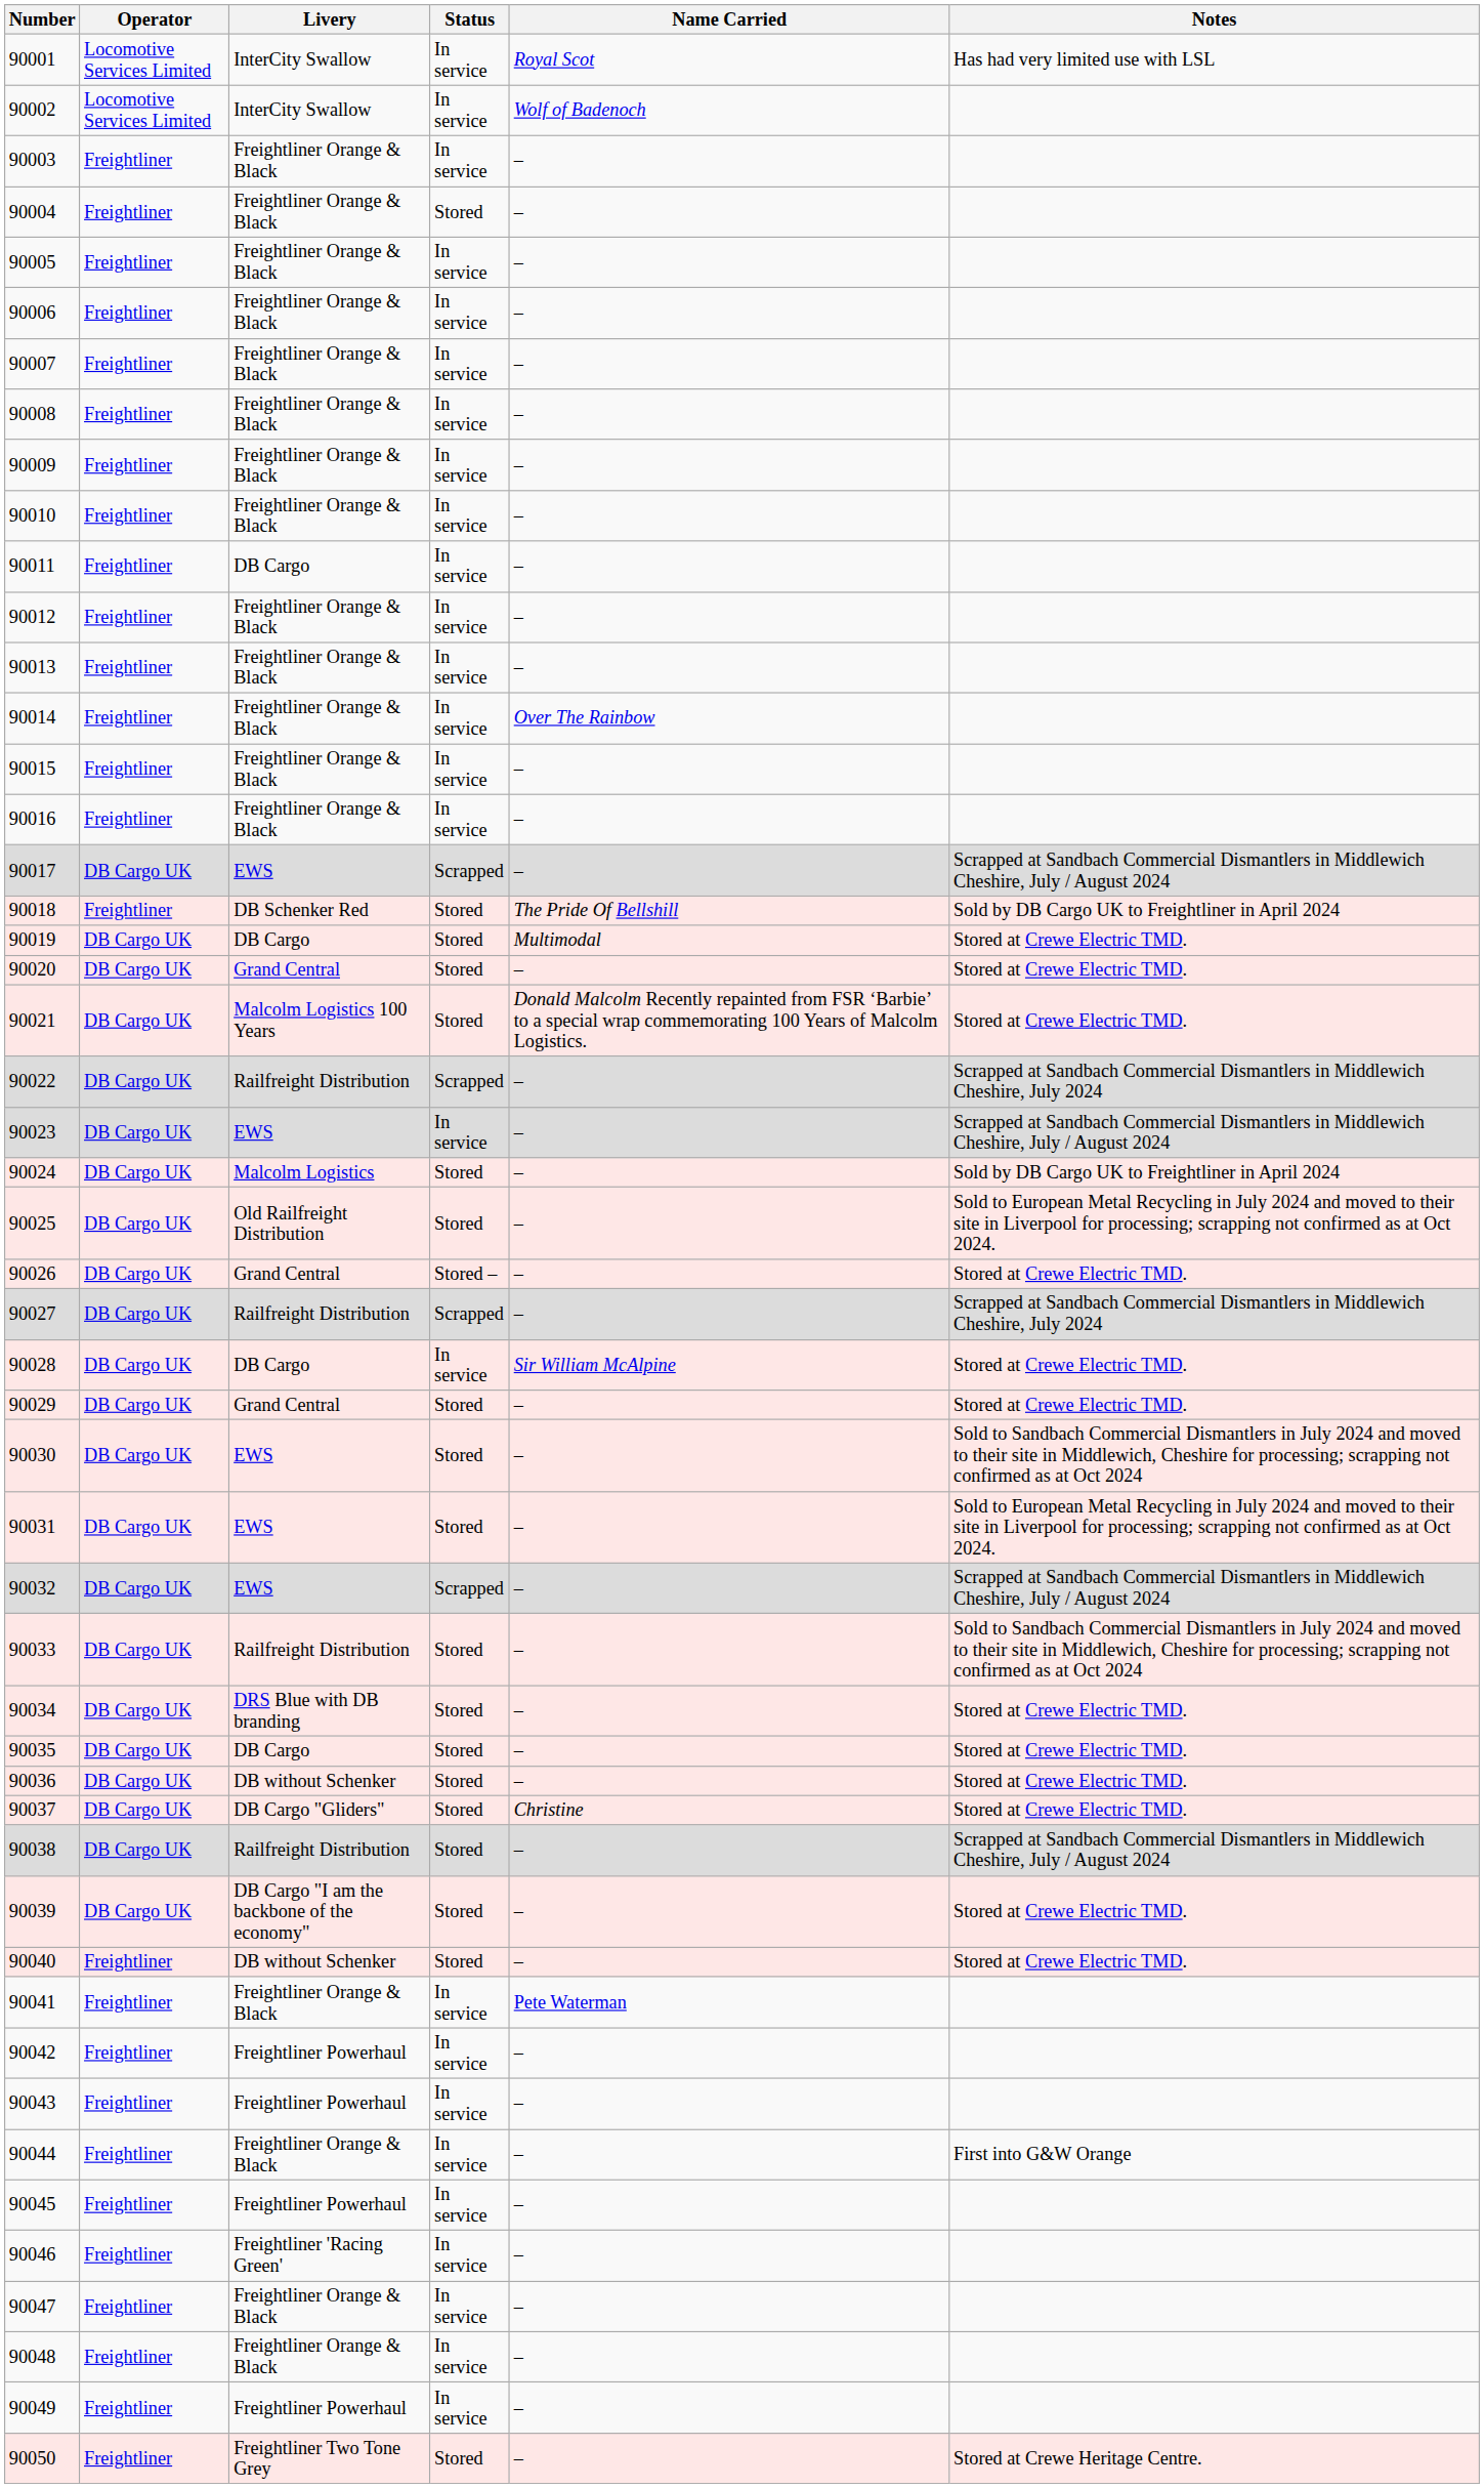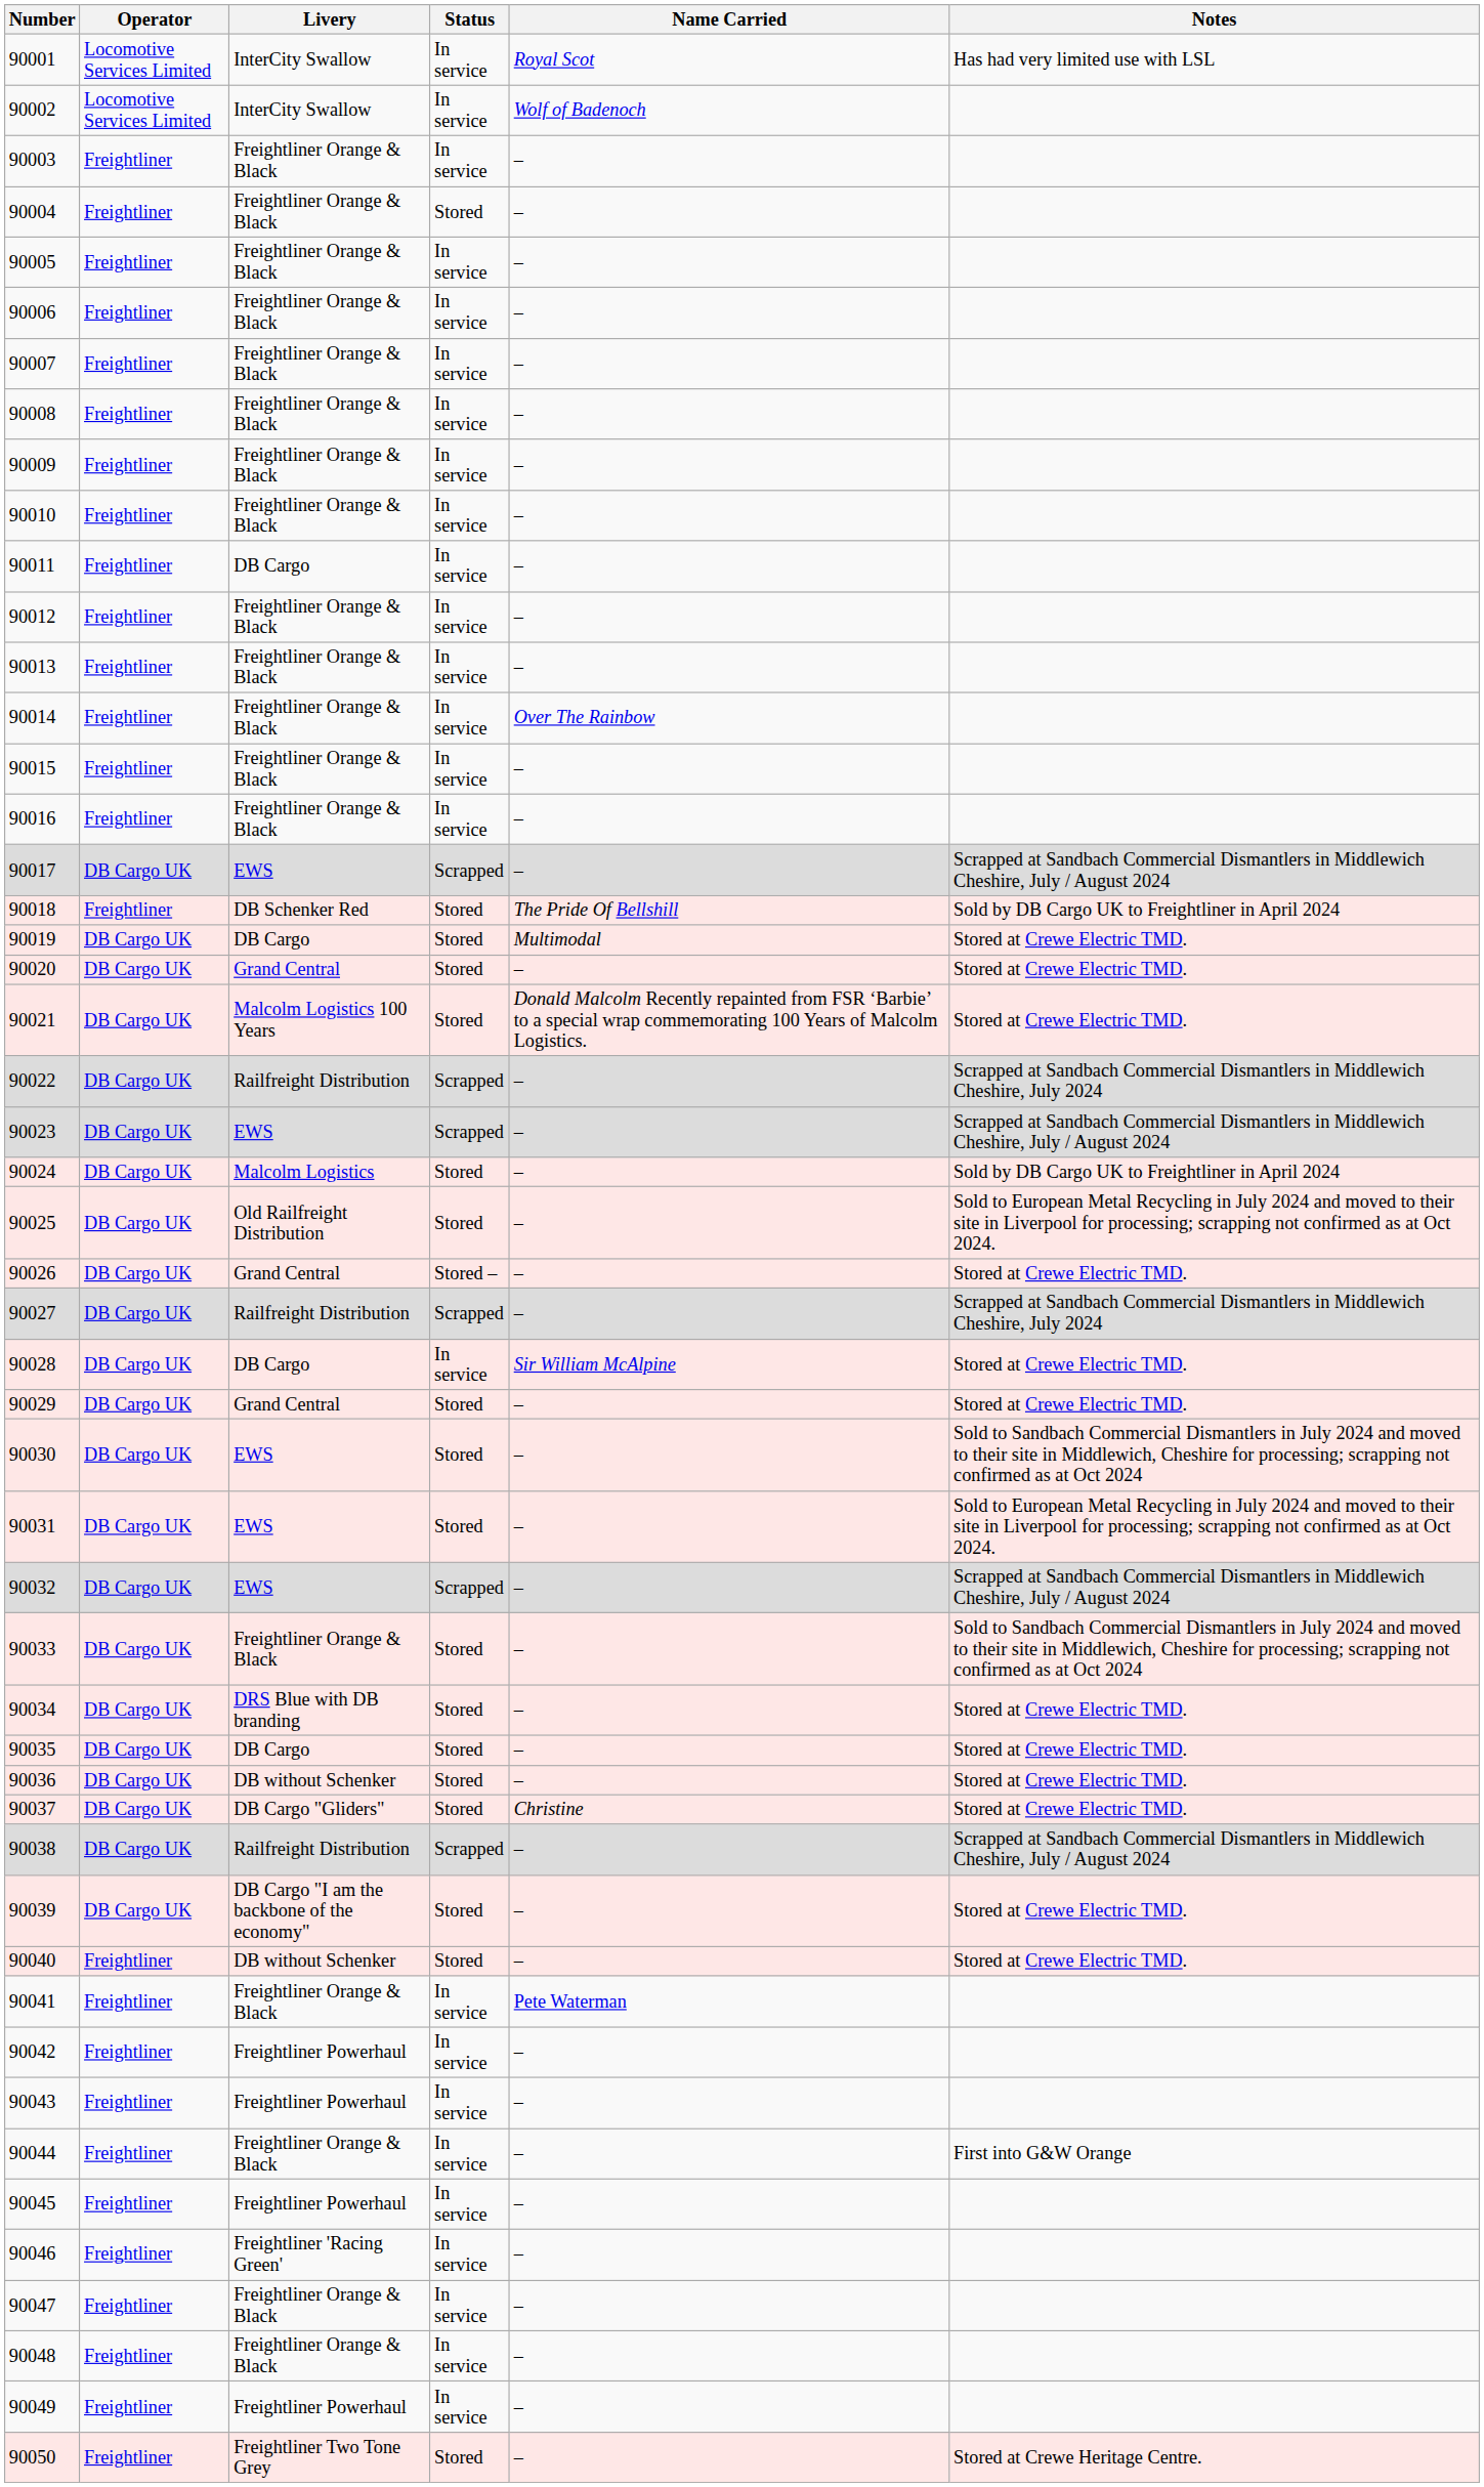 <table class="wikitable sortable mw-collapsible" width="100%">
 <tr>
 <th>Number</th>
 <th>Operator</th>
 <th>Livery</th>
 <th>Status</th>
 <th>Name Carried</th>
 <th>Notes</th>
 </tr>
 <tr>
 <td>90001</td>
 <td><a href='#'>Locomotive Services Limited</a></td>
 <td>InterCity Swallow</td>
 <td>In service</td>
 <td><em><a href='#'>Royal Scot</a></em></td>
 <td>Has had very limited use with LSL</td>
 </tr>
 <tr>
 <td>90002</td>
 <td><a href='#'>Locomotive Services Limited</a></td>
 <td>InterCity Swallow</td>
 <td>In service</td>
 <td><em><a href='#'>Wolf of Badenoch</a></em></td>
 <td></td>
 </tr>
 <tr>
 <td>90003</td>
 <td><a href='#'>Freightliner</a></td>
 <td>Freightliner Orange & Black</td>
 <td>In service</td>
 <td>–</td>
 <td></td>
 </tr>
 <tr>
 <td>90004</td>
 <td><a href='#'>Freightliner</a></td>
 <td>Freightliner Orange & Black </td>
 <td>Stored</td>
 <td>–</td>
 <td></td>
 </tr>
 <tr>
 <td>90005</td>
 <td><a href='#'>Freightliner</a></td>
 <td>Freightliner Orange & Black </td>
 <td>In service</td>
 <td>–</td>
 <td></td>
 </tr>
 <tr>
 <td>90006</td>
 <td><a href='#'>Freightliner</a></td>
 <td>Freightliner Orange & Black </td>
 <td>In service</td>
 <td>–</td>
 <td></td>
 </tr>
 <tr>
 <td>90007</td>
 <td><a href='#'>Freightliner</a></td>
 <td>Freightliner Orange & Black </td>
 <td>In service</td>
 <td>–</td>
 <td></td>
 </tr>
 <tr>
 <td>90008</td>
 <td><a href='#'>Freightliner</a></td>
 <td>Freightliner Orange & Black</td>
 <td>In service</td>
 <td>–</td>
 <td></td>
 </tr>
 <tr>
 <td>90009</td>
 <td><a href='#'>Freightliner</a></td>
 <td>Freightliner Orange & Black </td>
 <td>In service</td>
 <td>–</td>
 <td></td>
 </tr>
 <tr>
 <td>90010</td>
 <td><a href='#'>Freightliner</a></td>
 <td>Freightliner Orange & Black</td>
 <td>In service</td>
 <td>–</td>
 <td></td>
 </tr>
 <tr>
 <td>90011</td>
 <td><a href='#'>Freightliner</a></td>
 <td>DB Cargo</td>
 <td>In service</td>
 <td>–</td>
 <td></td>
 </tr>
 <tr>
 <td>90012</td>
 <td><a href='#'>Freightliner</a></td>
 <td>Freightliner Orange & Black </td>
 <td>In service</td>
 <td>–</td>
 <td></td>
 </tr>
 <tr>
 <td>90013</td>
 <td><a href='#'>Freightliner</a></td>
 <td>Freightliner Orange & Black</td>
 <td>In service</td>
 <td>–</td>
 <td></td>
 </tr>
 <tr>
 <td>90014</td>
 <td><a href='#'>Freightliner</a></td>
 <td>Freightliner Orange & Black</td>
 <td>In service</td>
 <td><em><a href='#'>Over The Rainbow</a></em></td>
 <td></td>
 </tr>
 <tr>
 <td>90015</td>
 <td><a href='#'>Freightliner</a></td>
 <td>Freightliner Orange & Black</td>
 <td>In service</td>
 <td>–</td>
 <td></td>
 </tr>
 <tr>
 <td>90016</td>
 <td><a href='#'>Freightliner</a></td>
 <td>Freightliner Orange & Black</td>
 <td>In service</td>
 <td>–</td>
 <td></td>
 </tr>
 <tr bgcolor=#DCDCDC>
 <td>90017</td>
 <td><a href='#'>DB Cargo UK</a></td>
 <td><a href='#'>EWS</a></td>
 <td>Scrapped</td>
 <td>–</td>
 <td>Scrapped at Sandbach Commercial Dismantlers in Middlewich Cheshire, July / August 2024</td>
 </tr>
 <tr bgcolor=#fee7e6>
 <td>90018</td>
 <td><a href='#'>Freightliner</a></td>
 <td>DB Schenker Red</td>
 <td>Stored</td>
 <td><em>The Pride Of <a href='#'>Bellshill</a></em></td>
 <td>Sold by DB Cargo UK to Freightliner in April 2024</td>
 </tr>
 <tr bgcolor=#fee7e6>
 <td>90019</td>
 <td><a href='#'>DB Cargo UK</a></td>
 <td>DB Cargo</td>
 <td>Stored</td>
 <td><em>Multimodal</em></td>
 <td>Stored at <a href='#'>Crewe Electric TMD</a>.</td>
 </tr>
 <tr bgcolor=#fee7e6>
 <td>90020</td>
 <td><a href='#'>DB Cargo UK</a></td>
 <td><a href='#'>Grand Central</a></td>
 <td>Stored</td>
 <td>–</td>
 <td>Stored at <a href='#'>Crewe Electric TMD</a>.</td>
 </tr>
 <tr bgcolor=#fee7e6>
 <td>90021</td>
 <td><a href='#'>DB Cargo UK</a></td>
 <td><a href='#'>Malcolm Logistics</a> 100 Years</td>
 <td>Stored</td>
 <td><em>Donald Malcolm</em> Recently repainted from FSR ‘Barbie’ to a special wrap commemorating 100 Years of Malcolm Logistics.</td>
 <td>Stored at <a href='#'>Crewe Electric TMD</a>.</td>
 </tr>
 <tr bgcolor=#DCDCDC>
 <td>90022</td>
 <td><a href='#'>DB Cargo UK</a></td>
 <td>Railfreight Distribution</td>
 <td>Scrapped</td>
 <td>–</td>
 <td>Scrapped at Sandbach Commercial Dismantlers in Middlewich Cheshire, July 2024</td>
 </tr>
 <tr bgcolor=#DCDCDC>
 <td>90023</td>
 <td><a href='#'>DB Cargo UK</a></td>
 <td><a href='#'>EWS</a></td>
-<td>In service</td>
+<td>Scrapped</td>
 <td>–</td>
 <td>Scrapped at Sandbach Commercial Dismantlers in Middlewich Cheshire, July / August 2024</td>
 </tr>
 <tr bgcolor=#fee7e6>
 <td>90024</td>
 <td><a href='#'>DB Cargo UK</a></td>
 <td><a href='#'>Malcolm Logistics</a></td>
 <td>Stored</td>
 <td>–</td>
 <td>Sold by DB Cargo UK to Freightliner in April 2024</td>
 </tr>
 <tr bgcolor=#fee7e6>
 <td>90025</td>
 <td><a href='#'>DB Cargo UK</a></td>
 <td>Old Railfreight Distribution</td>
 <td>Stored</td>
 <td>–</td>
 <td>Sold to European Metal Recycling  in July 2024 and moved to their site in Liverpool for processing; scrapping not confirmed as at Oct 2024.</td>
 </tr>
 <tr bgcolor=#fee7e6>
 <td>90026</td>
 <td><a href='#'>DB Cargo UK</a></td>
 <td>Grand Central</td>
 <td>Stored –</td>
 <td>–</td>
 <td>Stored at <a href='#'>Crewe Electric TMD</a>.</td>
 </tr>
 <tr bgcolor=#DCDCDC>
 <td>90027</td>
 <td><a href='#'>DB Cargo UK</a></td>
 <td>Railfreight Distribution</td>
 <td>Scrapped</td>
 <td>–</td>
 <td>Scrapped at Sandbach Commercial Dismantlers in Middlewich Cheshire, July 2024</td>
 </tr>
 <tr bgcolor=#fee7e6>
 <td>90028</td>
 <td><a href='#'>DB Cargo UK</a></td>
 <td>DB Cargo</td>
 <td>In service</td>
 <td><em><a href='#'>Sir William McAlpine</a></em></td>
 <td>Stored at <a href='#'>Crewe Electric TMD</a>.</td>
 </tr>
 <tr bgcolor=#fee7e6>
 <td>90029</td>
 <td><a href='#'>DB Cargo UK</a></td>
 <td>Grand Central</td>
 <td>Stored</td>
 <td>–</td>
 <td>Stored at <a href='#'>Crewe Electric TMD</a>.</td>
 </tr>
 <tr bgcolor=#fee7e6>
 <td>90030</td>
 <td><a href='#'>DB Cargo UK</a></td>
 <td><a href='#'>EWS</a></td>
 <td>Stored</td>
 <td>–</td>
 <td>Sold to Sandbach Commercial Dismantlers in July 2024 and moved to their site in Middlewich, Cheshire for processing; scrapping not confirmed as at Oct 2024</td>
 </tr>
 <tr bgcolor=#fee7e6>
 <td>90031</td>
 <td><a href='#'>DB Cargo UK</a></td>
 <td><a href='#'>EWS</a></td>
 <td>Stored</td>
 <td>–</td>
 <td>Sold to European Metal Recycling  in July 2024 and moved to their site in Liverpool for processing; scrapping not confirmed as at Oct 2024.</td>
 </tr>
 <tr bgcolor=#DCDCDC>
 <td>90032</td>
 <td><a href='#'>DB Cargo UK</a></td>
 <td><a href='#'>EWS</a></td>
 <td>Scrapped</td>
 <td>–</td>
 <td>Scrapped at Sandbach Commercial Dismantlers in Middlewich Cheshire, July / August 2024</td>
 </tr>
 <tr bgcolor=#fee7e6>
 <td>90033</td>
 <td><a href='#'>DB Cargo UK</a></td>
-<td>Railfreight Distribution</td>
+<td>Freightliner Orange & Black</td>
 <td>Stored</td>
 <td>–</td>
 <td>Sold to Sandbach Commercial Dismantlers in July 2024 and moved to their site in Middlewich, Cheshire for processing; scrapping not confirmed as at Oct 2024</td>
 </tr>
 <tr bgcolor=#fee7e6>
 <td>90034</td>
 <td><a href='#'>DB Cargo UK</a></td>
 <td><a href='#'>DRS</a> Blue with DB branding</td>
 <td>Stored</td>
 <td>–</td>
 <td>Stored at <a href='#'>Crewe Electric TMD</a>.</td>
 </tr>
 <tr bgcolor=#fee7e6>
 <td>90035</td>
 <td><a href='#'>DB Cargo UK</a></td>
 <td>DB Cargo</td>
 <td>Stored</td>
 <td>–</td>
 <td>Stored at <a href='#'>Crewe Electric TMD</a>.</td>
 </tr>
 <tr bgcolor=#fee7e6>
 <td>90036</td>
 <td><a href='#'>DB Cargo UK</a></td>
 <td>DB without Schenker</td>
 <td>Stored</td>
 <td>–</td>
 <td>Stored at <a href='#'>Crewe Electric TMD</a>.</td>
 </tr>
 <tr bgcolor=#fee7e6>
 <td>90037</td>
 <td><a href='#'>DB Cargo UK</a></td>
 <td>DB Cargo "Gliders"</td>
 <td>Stored</td>
 <td><em>Christine</em></td>
 <td>Stored at <a href='#'>Crewe Electric TMD</a>.</td>
 </tr>
 <tr bgcolor=#DCDCDC>
 <td>90038</td>
 <td><a href='#'>DB Cargo UK</a></td>
 <td>Railfreight Distribution</td>
-<td>Stored</td>
+<td>Scrapped</td>
 <td>–</td>
 <td>Scrapped at Sandbach Commercial Dismantlers in Middlewich Cheshire, July / August 2024</td>
 </tr>
 <tr bgcolor=#fee7e6>
 <td>90039</td>
 <td><a href='#'>DB Cargo UK</a></td>
 <td>DB Cargo "I am the backbone of the economy"</td>
 <td>Stored</td>
 <td>–</td>
 <td>Stored at <a href='#'>Crewe Electric TMD</a>.</td>
 </tr>
 <tr bgcolor=#fee7e6>
 <td>90040</td>
 <td><a href='#'>Freightliner</a></td>
 <td>DB without Schenker</td>
 <td>Stored</td>
 <td>–</td>
 <td>Stored at <a href='#'>Crewe Electric TMD</a>.</td>
 </tr>
 <tr>
 <td>90041</td>
 <td><a href='#'>Freightliner</a></td>
 <td>Freightliner Orange & Black</td>
 <td>In service</td>
 <td><a href='#'>Pete Waterman</a></td>
 <td></td>
 </tr>
 <tr>
 <td>90042</td>
 <td><a href='#'>Freightliner</a></td>
 <td>Freightliner Powerhaul</td>
 <td>In service</td>
 <td>–</td>
 <td></td>
 </tr>
 <tr>
 <td>90043</td>
 <td><a href='#'>Freightliner</a></td>
 <td>Freightliner Powerhaul</td>
 <td>In service</td>
 <td>–</td>
 <td></td>
 </tr>
 <tr>
 <td>90044</td>
 <td><a href='#'>Freightliner</a></td>
 <td>Freightliner Orange & Black</td>
 <td>In service</td>
 <td>–</td>
 <td>First into G&W Orange</td>
 </tr>
 <tr>
 <td>90045</td>
 <td><a href='#'>Freightliner</a></td>
 <td>Freightliner Powerhaul</td>
 <td>In service</td>
 <td>–</td>
 <td></td>
 </tr>
 <tr>
 <td>90046</td>
 <td><a href='#'>Freightliner</a></td>
 <td>Freightliner 'Racing Green'</td>
 <td>In service</td>
 <td>–</td>
 <td></td>
 </tr>
 <tr>
 <td>90047</td>
 <td><a href='#'>Freightliner</a></td>
 <td>Freightliner Orange & Black</td>
 <td>In service</td>
 <td>–</td>
 <td></td>
 </tr>
 <tr>
 <td>90048</td>
 <td><a href='#'>Freightliner</a></td>
 <td>Freightliner Orange & Black</td>
 <td>In service</td>
 <td>–</td>
 <td></td>
 </tr>
 <tr>
 <td>90049</td>
 <td><a href='#'>Freightliner</a></td>
 <td>Freightliner Powerhaul</td>
 <td>In service</td>
 <td>–</td>
 <td></td>
 </tr>
 <tr bgcolor=#fee7e6>
 <td>90050</td>
 <td><a href='#'>Freightliner</a></td>
 <td>Freightliner Two Tone Grey</td>
 <td>Stored</td>
 <td>–</td>
 <td>Stored at Crewe Heritage Centre.</td>
 </tr>
 </table>
